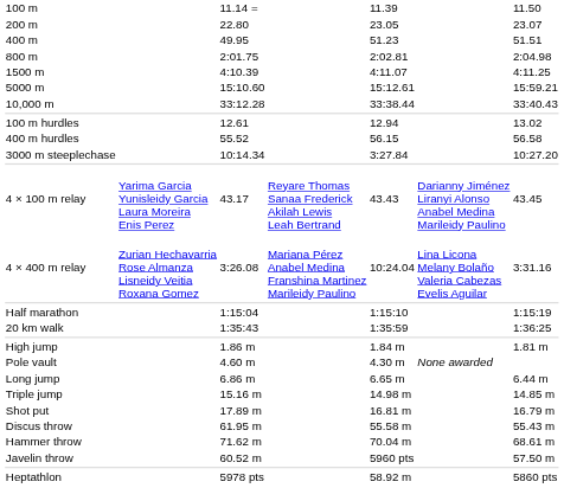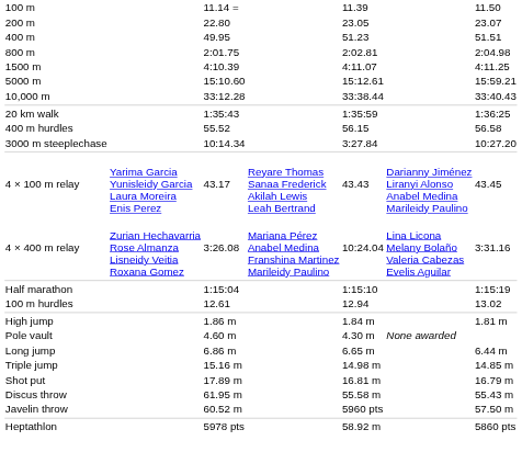 <table>
 <tr>
 <td>100 m</td>
 <td></td>
 <td>11.14 =</td>
 <td></td>
 <td>11.39</td>
 <td></td>
 <td>11.50</td>
 </tr>
 <tr>
 <td>200 m</td>
 <td></td>
 <td>22.80</td>
 <td></td>
 <td>23.05</td>
 <td></td>
 <td>23.07</td>
 </tr>
 <tr>
 <td>400 m</td>
 <td></td>
 <td>49.95 </td>
 <td></td>
 <td>51.23</td>
 <td></td>
 <td>51.51</td>
 </tr>
 <tr>
 <td>800 m</td>
 <td></td>
 <td>2:01.75</td>
 <td></td>
 <td>2:02.81</td>
 <td></td>
 <td>2:04.98</td>
 </tr>
 <tr>
 <td>1500 m</td>
 <td></td>
 <td>4:10.39 </td>
 <td></td>
 <td>4:11.07</td>
 <td></td>
 <td>4:11.25</td>
 </tr>
 <tr>
 <td>5000 m</td>
 <td></td>
 <td>15:10.60</td>
 <td></td>
 <td>15:12.61</td>
 <td></td>
 <td>15:59.21</td>
 </tr>
 <tr>
 <td>10,000 m</td>
 <td></td>
 <td>33:12.28</td>
 <td></td>
 <td>33:38.44</td>
 <td></td>
 <td>33:40.43</td>
 </tr>
 <tr bgcolor=#dddddd>
 <td colspan=7></td>
 </tr>
 <tr>
-<td>100 m hurdles</td>
+<td>20 km walk</td>
 <td></td>
-<td>12.61</td>
+<td>1:35:43</td>
 <td></td>
-<td>12.94</td>
+<td>1:35:59</td>
 <td></td>
-<td>13.02</td>
+<td>1:36:25</td>
 </tr>
 <tr>
 <td>400 m hurdles</td>
 <td></td>
 <td>55.52</td>
 <td></td>
 <td>56.15</td>
 <td></td>
 <td>56.58</td>
 </tr>
 <tr>
 <td>3000 m steeplechase</td>
 <td></td>
 <td>10:14.34</td>
 <td></td>
 <td>3:27.84 </td>
 <td></td>
 <td>10:27.20</td>
 </tr>
 <tr bgcolor=#dddddd>
 <td colspan=7></td>
 </tr>
 <tr>
 <td>4 × 100 m relay</td>
 <td><br><a href='#'>Yarima Garcia</a><br><a href='#'>Yunisleidy Garcia</a><br><a href='#'>Laura Moreira</a><br><a href='#'>Enis Perez</a></td>
 <td>43.17</td>
 <td><br><a href='#'>Reyare Thomas</a><br><a href='#'>Sanaa Frederick</a><br><a href='#'>Akilah Lewis</a><br><a href='#'>Leah Bertrand</a></td>
 <td>43.43</td>
 <td><br><a href='#'>Darianny Jiménez</a><br><a href='#'>Liranyi Alonso</a><br><a href='#'>Anabel Medina</a><br><a href='#'>Marileidy Paulino</a></td>
 <td>43.45</td>
 </tr>
 <tr>
 <td>4 × 400 m relay</td>
 <td><br><a href='#'>Zurian Hechavarria</a><br><a href='#'>Rose Almanza</a><br><a href='#'>Lisneidy Veitia</a><br><a href='#'>Roxana Gomez</a></td>
 <td>3:26.08 </td>
 <td><br><a href='#'>Mariana Pérez</a><br><a href='#'>Anabel Medina</a><br><a href='#'>Franshina Martinez</a><br><a href='#'>Marileidy Paulino</a></td>
 <td>10:24.04</td>
 <td><br><a href='#'>Lina Licona</a><br><a href='#'>Melany Bolaño</a><br><a href='#'>Valeria Cabezas</a><br><a href='#'>Evelis Aguilar</a></td>
 <td>3:31.16</td>
 </tr>
 <tr bgcolor=#dddddd>
 <td colspan=7></td>
 </tr>
 <tr>
 <td>Half marathon</td>
 <td></td>
 <td>1:15:04</td>
 <td></td>
 <td>1:15:10</td>
 <td></td>
 <td>1:15:19</td>
 </tr>
 <tr>
-<td>20 km walk</td>
+<td>100 m hurdles</td>
 <td></td>
-<td>1:35:43</td>
+<td>12.61</td>
 <td></td>
-<td>1:35:59</td>
+<td>12.94</td>
 <td></td>
-<td>1:36:25</td>
+<td>13.02</td>
 </tr>
 <tr bgcolor=#dddddd>
 <td colspan=7></td>
 </tr>
 <tr>
 <td rowspan=2>High jump</td>
 <td rowspan=2></td>
 <td rowspan=2>1.86 m</td>
 <td rowspan=2></td>
 <td rowspan=2>1.84 m</td>
 <td></td>
 <td rowspan=2>1.81 m</td>
 </tr>
 <tr>
 <td></td>
 </tr>
 <tr>
 <td rowspan=2>Pole vault</td>
 <td rowspan=2></td>
 <td rowspan=2>4.60 m</td>
 <td></td>
 <td rowspan=2>4.30 m</td>
 <td colspan=2 rowspan=2><em>None awarded</em></td>
 </tr>
 <tr>
 <td></td>
 </tr>
 <tr>
 <td>Long jump</td>
 <td></td>
 <td>6.86 m </td>
 <td></td>
 <td>6.65 m</td>
 <td></td>
 <td>6.44 m</td>
 </tr>
 <tr>
 <td>Triple jump</td>
 <td></td>
 <td>15.16 m </td>
 <td></td>
 <td>14.98 m</td>
 <td></td>
 <td>14.85 m</td>
 </tr>
 <tr>
 <td>Shot put</td>
 <td></td>
 <td>17.89 m</td>
 <td></td>
 <td>16.81 m</td>
 <td></td>
 <td>16.79 m</td>
 </tr>
 <tr>
 <td>Discus throw</td>
 <td></td>
 <td>61.95 m</td>
 <td></td>
 <td>55.58 m</td>
 <td></td>
 <td>55.43 m</td>
 </tr>
 <tr>
-<td>Hammer throw</td>
-<td></td>
-<td>71.62 m </td>
-<td></td>
-<td>70.04 m</td>
-<td></td>
-<td>68.61 m</td>
-</tr>
-<tr>
 <td>Javelin throw</td>
 <td></td>
 <td>60.52 m</td>
 <td></td>
 <td>5960 pts</td>
 <td></td>
 <td>57.50 m</td>
 </tr>
 <tr bgcolor=#dddddd>
 <td colspan=7></td>
 </tr>
 <tr>
 <td>Heptathlon</td>
 <td></td>
 <td>5978 pts</td>
 <td></td>
 <td>58.92 m</td>
 <td></td>
 <td>5860 pts</td>
 </tr>
 </table>
